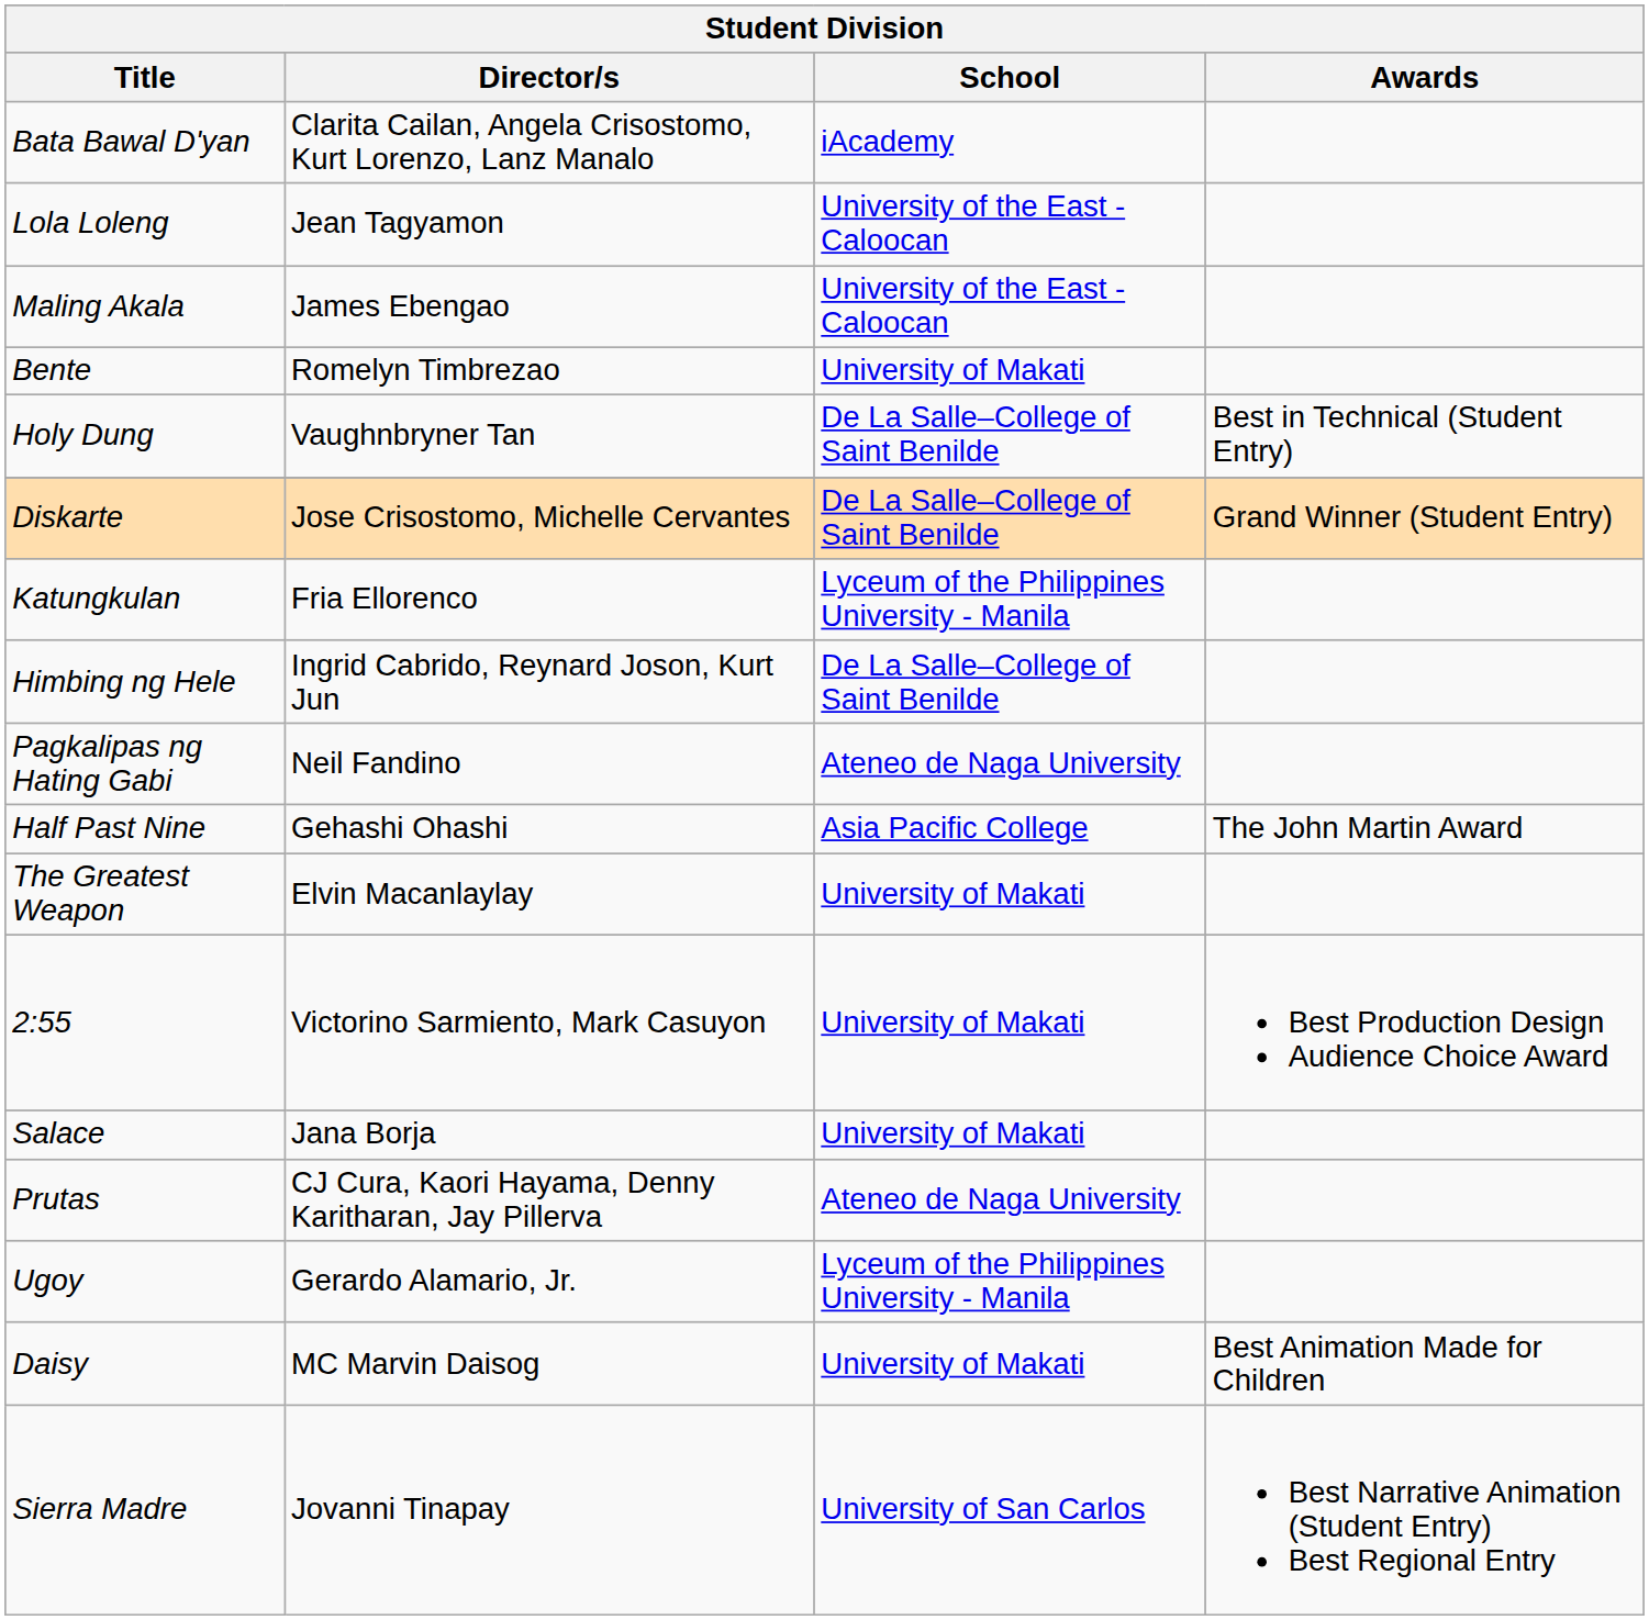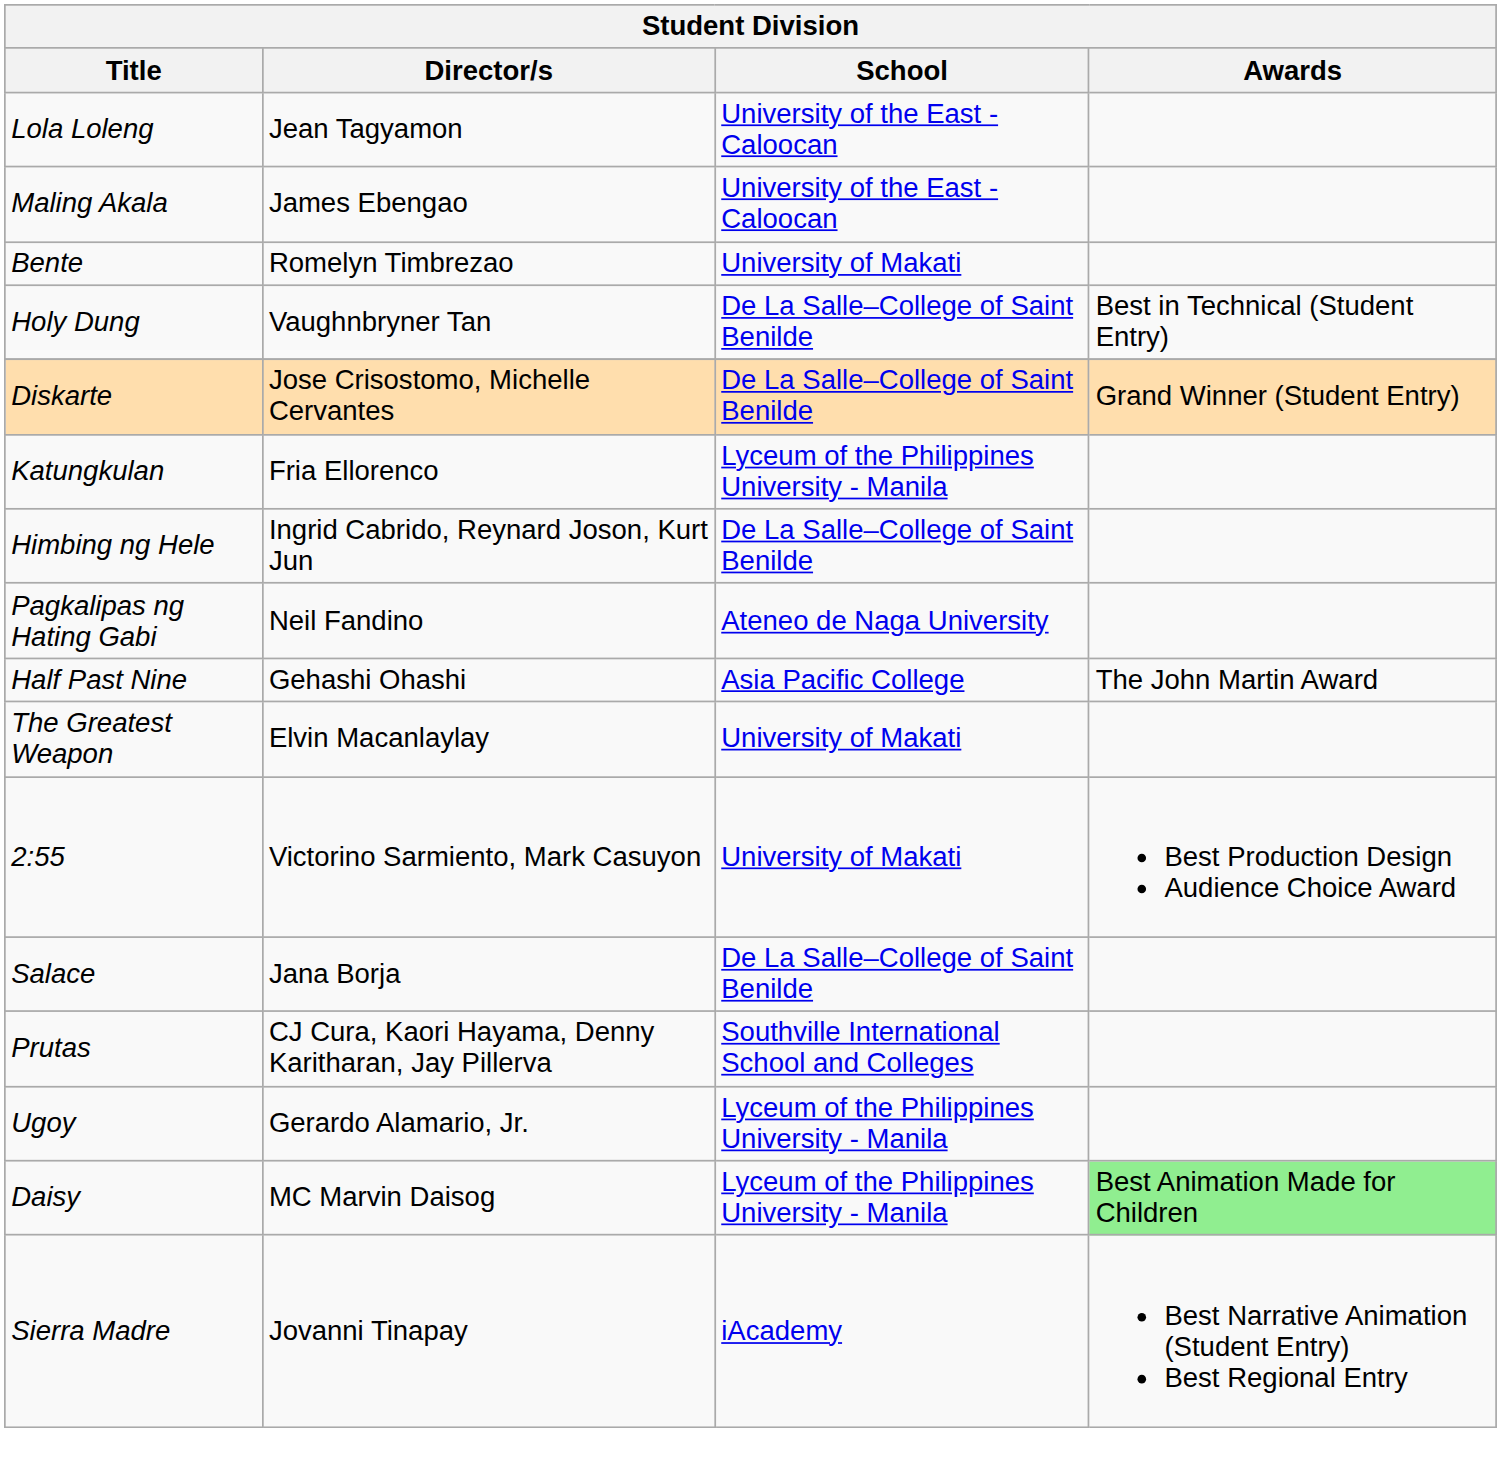 <table class="sortable wikitable">
 <tr>
 <th colspan="4" align="center">Student Division</th>
 </tr>
 <tr>
 <th>Title</th>
 <th>Director/s</th>
 <th>School</th>
 <th>Awards</th>
-</tr>
-<tr>
-<td><em>Bata Bawal D'yan</em></td>
-<td>Clarita Cailan, Angela Crisostomo, Kurt Lorenzo, Lanz Manalo</td>
-<td><a href='#'>iAcademy</a></td>
-<td></td>
 </tr>
 <tr>
 <td><em>Lola Loleng</em></td>
 <td>Jean Tagyamon</td>
 <td><a href='#'>University of the East - Caloocan</a></td>
 <td></td>
 </tr>
 <tr>
 <td><em>Maling Akala</em></td>
 <td>James Ebengao</td>
 <td><a href='#'>University of the East - Caloocan</a></td>
 <td></td>
 </tr>
 <tr>
 <td><em>Bente</em></td>
 <td>Romelyn Timbrezao</td>
 <td><a href='#'>University of Makati</a></td>
 <td></td>
 </tr>
 <tr>
 <td><em>Holy Dung</em></td>
 <td>Vaughnbryner Tan</td>
 <td><a href='#'>De La Salle–College of Saint Benilde</a></td>
 <td>Best in Technical (Student Entry)</td>
 </tr>
 <tr>
 </tr>
 <tr style="background:#FFDEAD;">
 <td><em>Diskarte</em></td>
 <td>Jose Crisostomo, Michelle Cervantes</td>
 <td><a href='#'>De La Salle–College of Saint Benilde</a></td>
 <td>Grand Winner (Student Entry)</td>
 </tr>
 <tr>
 <td><em>Katungkulan</em></td>
 <td>Fria Ellorenco</td>
 <td><a href='#'>Lyceum of the Philippines University - Manila</a></td>
 <td></td>
 </tr>
 <tr>
 <td><em>Himbing ng Hele</em></td>
 <td>Ingrid Cabrido, Reynard Joson, Kurt Jun</td>
 <td><a href='#'>De La Salle–College of Saint Benilde</a></td>
 <td></td>
 </tr>
 <tr>
 <td><em>Pagkalipas ng Hating Gabi</em></td>
 <td>Neil Fandino</td>
 <td><a href='#'>Ateneo de Naga University</a></td>
 <td></td>
 </tr>
 <tr>
 <td><em>Half Past Nine</em></td>
 <td>Gehashi Ohashi</td>
 <td><a href='#'>Asia Pacific College</a></td>
 <td>The John Martin Award</td>
 </tr>
 <tr>
 <td><em>The Greatest Weapon</em></td>
 <td>Elvin Macanlaylay</td>
 <td><a href='#'>University of Makati</a></td>
 <td></td>
 </tr>
 <tr>
 <td><em>2:55</em></td>
 <td>Victorino Sarmiento, Mark Casuyon</td>
 <td><a href='#'>University of Makati</a></td>
 <td><br><ul><li>Best Production Design</li><li>Audience Choice Award</li></ul></td>
 </tr>
 <tr>
 <td><em>Salace</em></td>
 <td>Jana Borja</td>
-<td><a href='#'>University of Makati</a></td>
+<td><a href='#'>De La Salle–College of Saint Benilde</a></td>
 <td></td>
 </tr>
 <tr>
 <td><em>Prutas</em></td>
 <td>CJ Cura, Kaori Hayama, Denny Karitharan, Jay Pillerva</td>
-<td><a href='#'>Ateneo de Naga University</a></td>
+<td><a href='#'>Southville International School and Colleges</a></td>
 <td></td>
 </tr>
 <tr>
 <td><em>Ugoy</em></td>
 <td>Gerardo Alamario, Jr.</td>
 <td><a href='#'>Lyceum of the Philippines University - Manila</a></td>
 <td></td>
 </tr>
 <tr>
 <td><em>Daisy</em></td>
 <td>MC Marvin Daisog</td>
-<td><a href='#'>University of Makati</a></td>
-<td>Best Animation Made for Children</td>
+<td><a href='#'>Lyceum of the Philippines University - Manila</a></td>
+<td style="background: lightgreen;">Best Animation Made for Children</td>
 </tr>
 <tr>
 <td><em>Sierra Madre</em></td>
 <td>Jovanni Tinapay</td>
-<td><a href='#'>University of San Carlos</a></td>
+<td><a href='#'>iAcademy</a></td>
 <td><br><ul><li>Best Narrative Animation (Student Entry)</li><li>Best Regional Entry</li></ul></td>
 </tr>
 </table>
